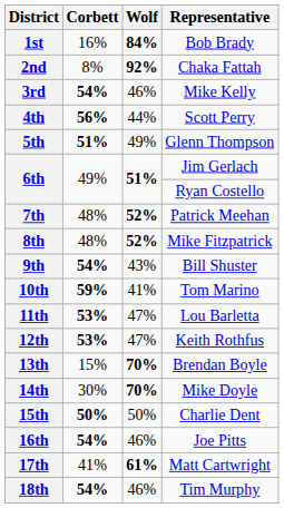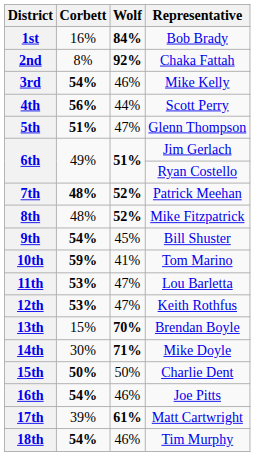 <table class=wikitable>
 <tr>
 <th>District</th>
 <th>Corbett</th>
 <th>Wolf</th>
 <th>Representative</th>
 </tr>
 <tr align=center>
 <th><a href='#'>1st</a></th>
 <td>16%</td>
 <td><strong>84%</strong></td>
 <td><a href='#'>Bob Brady</a></td>
 </tr>
 <tr align=center>
 <th><a href='#'>2nd</a></th>
 <td>8%</td>
 <td><strong>92%</strong></td>
 <td><a href='#'>Chaka Fattah</a></td>
 </tr>
 <tr align=center>
 <th><a href='#'>3rd</a></th>
 <td><strong>54%</strong></td>
 <td>46%</td>
 <td><a href='#'>Mike Kelly</a></td>
 </tr>
 <tr align=center>
 <th><a href='#'>4th</a></th>
 <td><strong>56%</strong></td>
 <td>44%</td>
 <td><a href='#'>Scott Perry</a></td>
 </tr>
 <tr align=center>
 <th><a href='#'>5th</a></th>
 <td><strong>51%</strong></td>
-<td>49%</td>
+<td>47%</td>
 <td><a href='#'>Glenn Thompson</a></td>
 </tr>
 <tr align=center>
 <th rowspan=2 ><a href='#'>6th</a></th>
 <td rowspan=2>49%</td>
 <td rowspan=2><strong>51%</strong></td>
 <td><a href='#'>Jim Gerlach</a></td>
 </tr>
 <tr align=center>
 <td><a href='#'>Ryan Costello</a></td>
 </tr>
 <tr align=center>
 <th><a href='#'>7th</a></th>
-<td>48%</td>
+<td><strong>48%</strong></td>
 <td><strong>52%</strong></td>
 <td><a href='#'>Patrick Meehan</a></td>
 </tr>
 <tr align=center>
 <th><a href='#'>8th</a></th>
 <td>48%</td>
 <td><strong>52%</strong></td>
 <td><a href='#'>Mike Fitzpatrick</a></td>
 </tr>
 <tr align=center>
 <th><a href='#'>9th</a></th>
 <td><strong>54%</strong></td>
-<td>43%</td>
+<td>45%</td>
 <td><a href='#'>Bill Shuster</a></td>
 </tr>
 <tr align=center>
 <th><a href='#'>10th</a></th>
 <td><strong>59%</strong></td>
 <td>41%</td>
 <td><a href='#'>Tom Marino</a></td>
 </tr>
 <tr align=center>
 <th><a href='#'>11th</a></th>
 <td><strong>53%</strong></td>
 <td>47%</td>
 <td><a href='#'>Lou Barletta</a></td>
 </tr>
 <tr align=center>
 <th><a href='#'>12th</a></th>
 <td><strong>53%</strong></td>
 <td>47%</td>
 <td><a href='#'>Keith Rothfus</a></td>
 </tr>
 <tr align=center>
 <th><a href='#'>13th</a></th>
 <td>15%</td>
 <td><strong>70%</strong></td>
 <td><a href='#'>Brendan Boyle</a></td>
 </tr>
 <tr align=center>
 <th><a href='#'>14th</a></th>
 <td>30%</td>
-<td><strong>70%</strong></td>
+<td><strong>71%</strong></td>
 <td><a href='#'>Mike Doyle</a></td>
 </tr>
 <tr align=center>
 <th><a href='#'>15th</a></th>
 <td><strong>50%</strong></td>
 <td>50%</td>
 <td><a href='#'>Charlie Dent</a></td>
 </tr>
 <tr align=center>
 <th><a href='#'>16th</a></th>
 <td><strong>54%</strong></td>
 <td>46%</td>
 <td><a href='#'>Joe Pitts</a></td>
 </tr>
 <tr align=center>
 <th><a href='#'>17th</a></th>
-<td>41%</td>
+<td>39%</td>
 <td><strong>61%</strong></td>
 <td><a href='#'>Matt Cartwright</a></td>
 </tr>
 <tr align=center>
 <th><a href='#'>18th</a></th>
 <td><strong>54%</strong></td>
 <td>46%</td>
 <td><a href='#'>Tim Murphy</a></td>
 </tr>
 </table>
